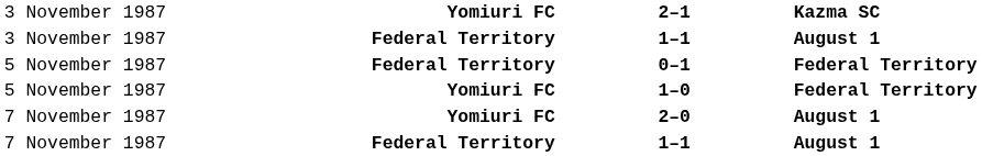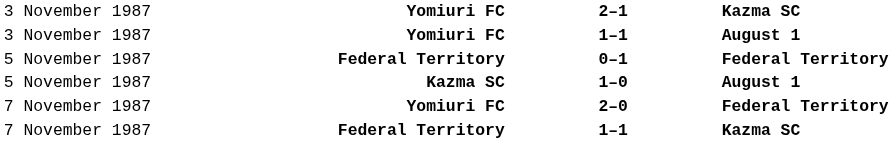 <table width=100% cellspacing=1>
 <tr>
 <th width=10%></th>
 <th width=20%></th>
 <th width=12%></th>
 <th width=20%></th>
 <th></th>
 </tr>
 <tr style=font-size:90%>
 <td align=right>3 November 1987</td>
 <td align=right><strong>Yomiuri FC</strong></td>
 <td align=center><strong>2–1</strong></td>
 <td><strong>Kazma SC</strong></td>
 </tr>
 <tr style=font-size:90%>
 <td align=right>3 November 1987</td>
-<td align=right><strong>Federal Territory</strong></td>
+<td align=right><strong>Yomiuri FC</strong></td>
 <td align=center><strong>1–1</strong></td>
 <td><strong>August 1</strong></td>
 </tr>
 <tr style=font-size:90%>
 <td align=right>5 November 1987</td>
 <td align=right><strong>Federal Territory</strong></td>
 <td align=center><strong>0–1</strong></td>
 <td><strong>Federal Territory</strong></td>
 </tr>
 <tr style=font-size:90%>
 <td align=right>5 November 1987</td>
-<td align=right><strong>Yomiuri FC</strong></td>
+<td align=right><strong>Kazma SC</strong></td>
 <td align=center><strong>1–0</strong></td>
-<td><strong>Federal Territory</strong></td>
+<td><strong>August 1</strong></td>
 </tr>
 <tr style=font-size:90%>
 <td align=right>7 November 1987</td>
 <td align=right><strong>Yomiuri FC</strong></td>
 <td align=center><strong>2–0</strong></td>
-<td><strong>August 1</strong></td>
+<td><strong>Federal Territory</strong></td>
 </tr>
 <tr style=font-size:90%>
 <td align=right>7 November 1987</td>
 <td align=right><strong>Federal Territory</strong></td>
 <td align=center><strong>1–1</strong></td>
-<td><strong>August 1</strong></td>
+<td><strong>Kazma SC</strong></td>
 </tr>
 </table>
